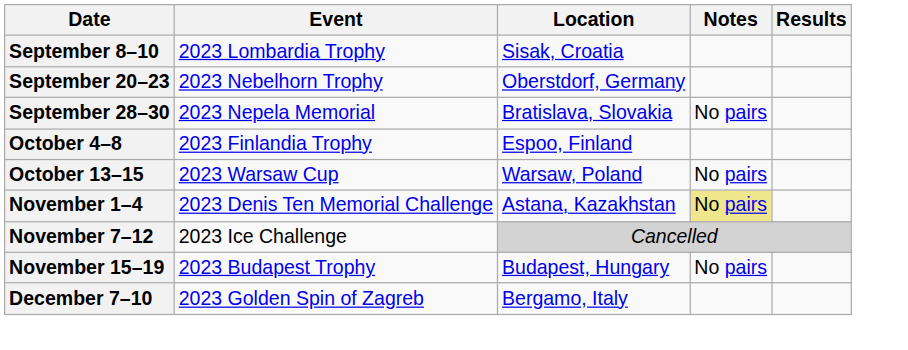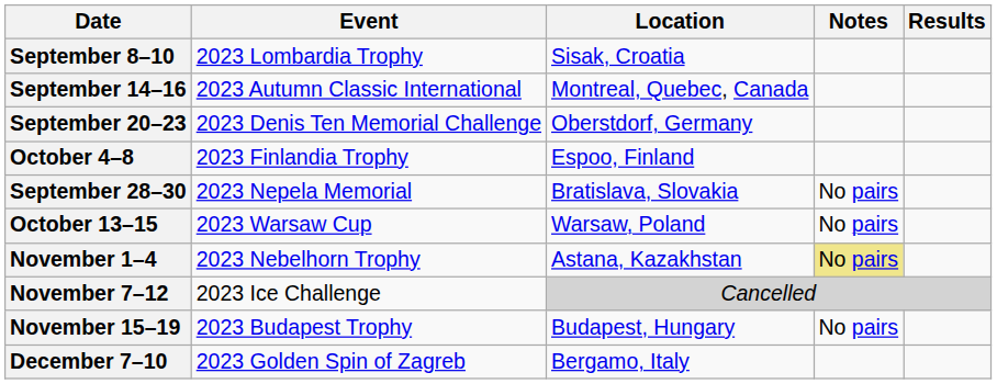 <table class="wikitable unsortable" style="text-align:left">
 <tr>
 <th scope="col">Date</th>
 <th scope="col">Event</th>
 <th scope="col">Location</th>
 <th scope="col">Notes</th>
 <th scope="col">Results</th>
 </tr>
 <tr>
 <th scope="row" style="text-align:left">September 8–10</th>
 <td> <a href='#'>2023 Lombardia Trophy</a></td>
 <td><a href='#'>Sisak, Croatia</a></td>
 <td></td>
 <td></td>
 </tr>
 <tr>
+<th scope="row" style="text-align:left">September 14–16</th>
+<td> <a href='#'>2023 Autumn Classic International</a></td>
+<td><a href='#'>Montreal, Quebec</a>, <a href='#'>Canada</a></td>
+<td></td>
+<td></td>
+</tr>
+<tr>
 <th scope="row" style="text-align:left">September 20–23</th>
-<td> <a href='#'>2023 Nebelhorn Trophy</a></td>
+<td> <a href='#'>2023 Denis Ten Memorial Challenge</a></td>
 <td><a href='#'>Oberstdorf, Germany</a></td>
+<td></td>
+<td></td>
+</tr>
+<tr>
+<th scope="row" style="text-align:left">October 4–8</th>
+<td> <a href='#'>2023 Finlandia Trophy</a></td>
+<td><a href='#'>Espoo, Finland</a></td>
 <td></td>
 <td></td>
 </tr>
 <tr>
 <th scope="row" style="text-align:left">September 28–30</th>
 <td> <a href='#'>2023 Nepela Memorial</a></td>
 <td><a href='#'>Bratislava, Slovakia</a></td>
 <td>No <a href='#'>pairs</a></td>
 <td></td>
 </tr>
 <tr>
-<th scope="row" style="text-align:left">October 4–8</th>
-<td> <a href='#'>2023 Finlandia Trophy</a></td>
-<td><a href='#'>Espoo, Finland</a></td>
-<td></td>
-<td></td>
-</tr>
-<tr>
 <th scope="row" style="text-align:left">October 13–15</th>
 <td> <a href='#'>2023 Warsaw Cup</a></td>
 <td><a href='#'>Warsaw, Poland</a></td>
 <td>No <a href='#'>pairs</a></td>
 <td></td>
 </tr>
 <tr>
 <th scope="row" style="text-align:left">November 1–4</th>
-<td> <a href='#'>2023 Denis Ten Memorial Challenge</a></td>
+<td> <a href='#'>2023 Nebelhorn Trophy</a></td>
 <td><a href='#'>Astana, Kazakhstan</a></td>
 <td style="background: khaki;">No <a href='#'>pairs</a></td>
 <td></td>
 </tr>
 <tr>
 <th scope="row" style="text-align:left">November 7–12</th>
 <td> 2023 Ice Challenge</td>
 <td colspan="3" bgcolor="lightgray" style="text-align:center"><em>Cancelled</em></td>
 </tr>
 <tr>
 <th scope="row" style="text-align:left">November 15–19</th>
 <td> <a href='#'>2023 Budapest Trophy</a></td>
 <td><a href='#'>Budapest, Hungary</a></td>
 <td>No <a href='#'>pairs</a></td>
 <td></td>
 </tr>
 <tr>
 <th scope="row" style="text-align:left">December 7–10</th>
 <td> <a href='#'>2023 Golden Spin of Zagreb</a></td>
 <td><a href='#'>Bergamo, Italy</a></td>
 <td></td>
 <td></td>
 </tr>
 </table>
